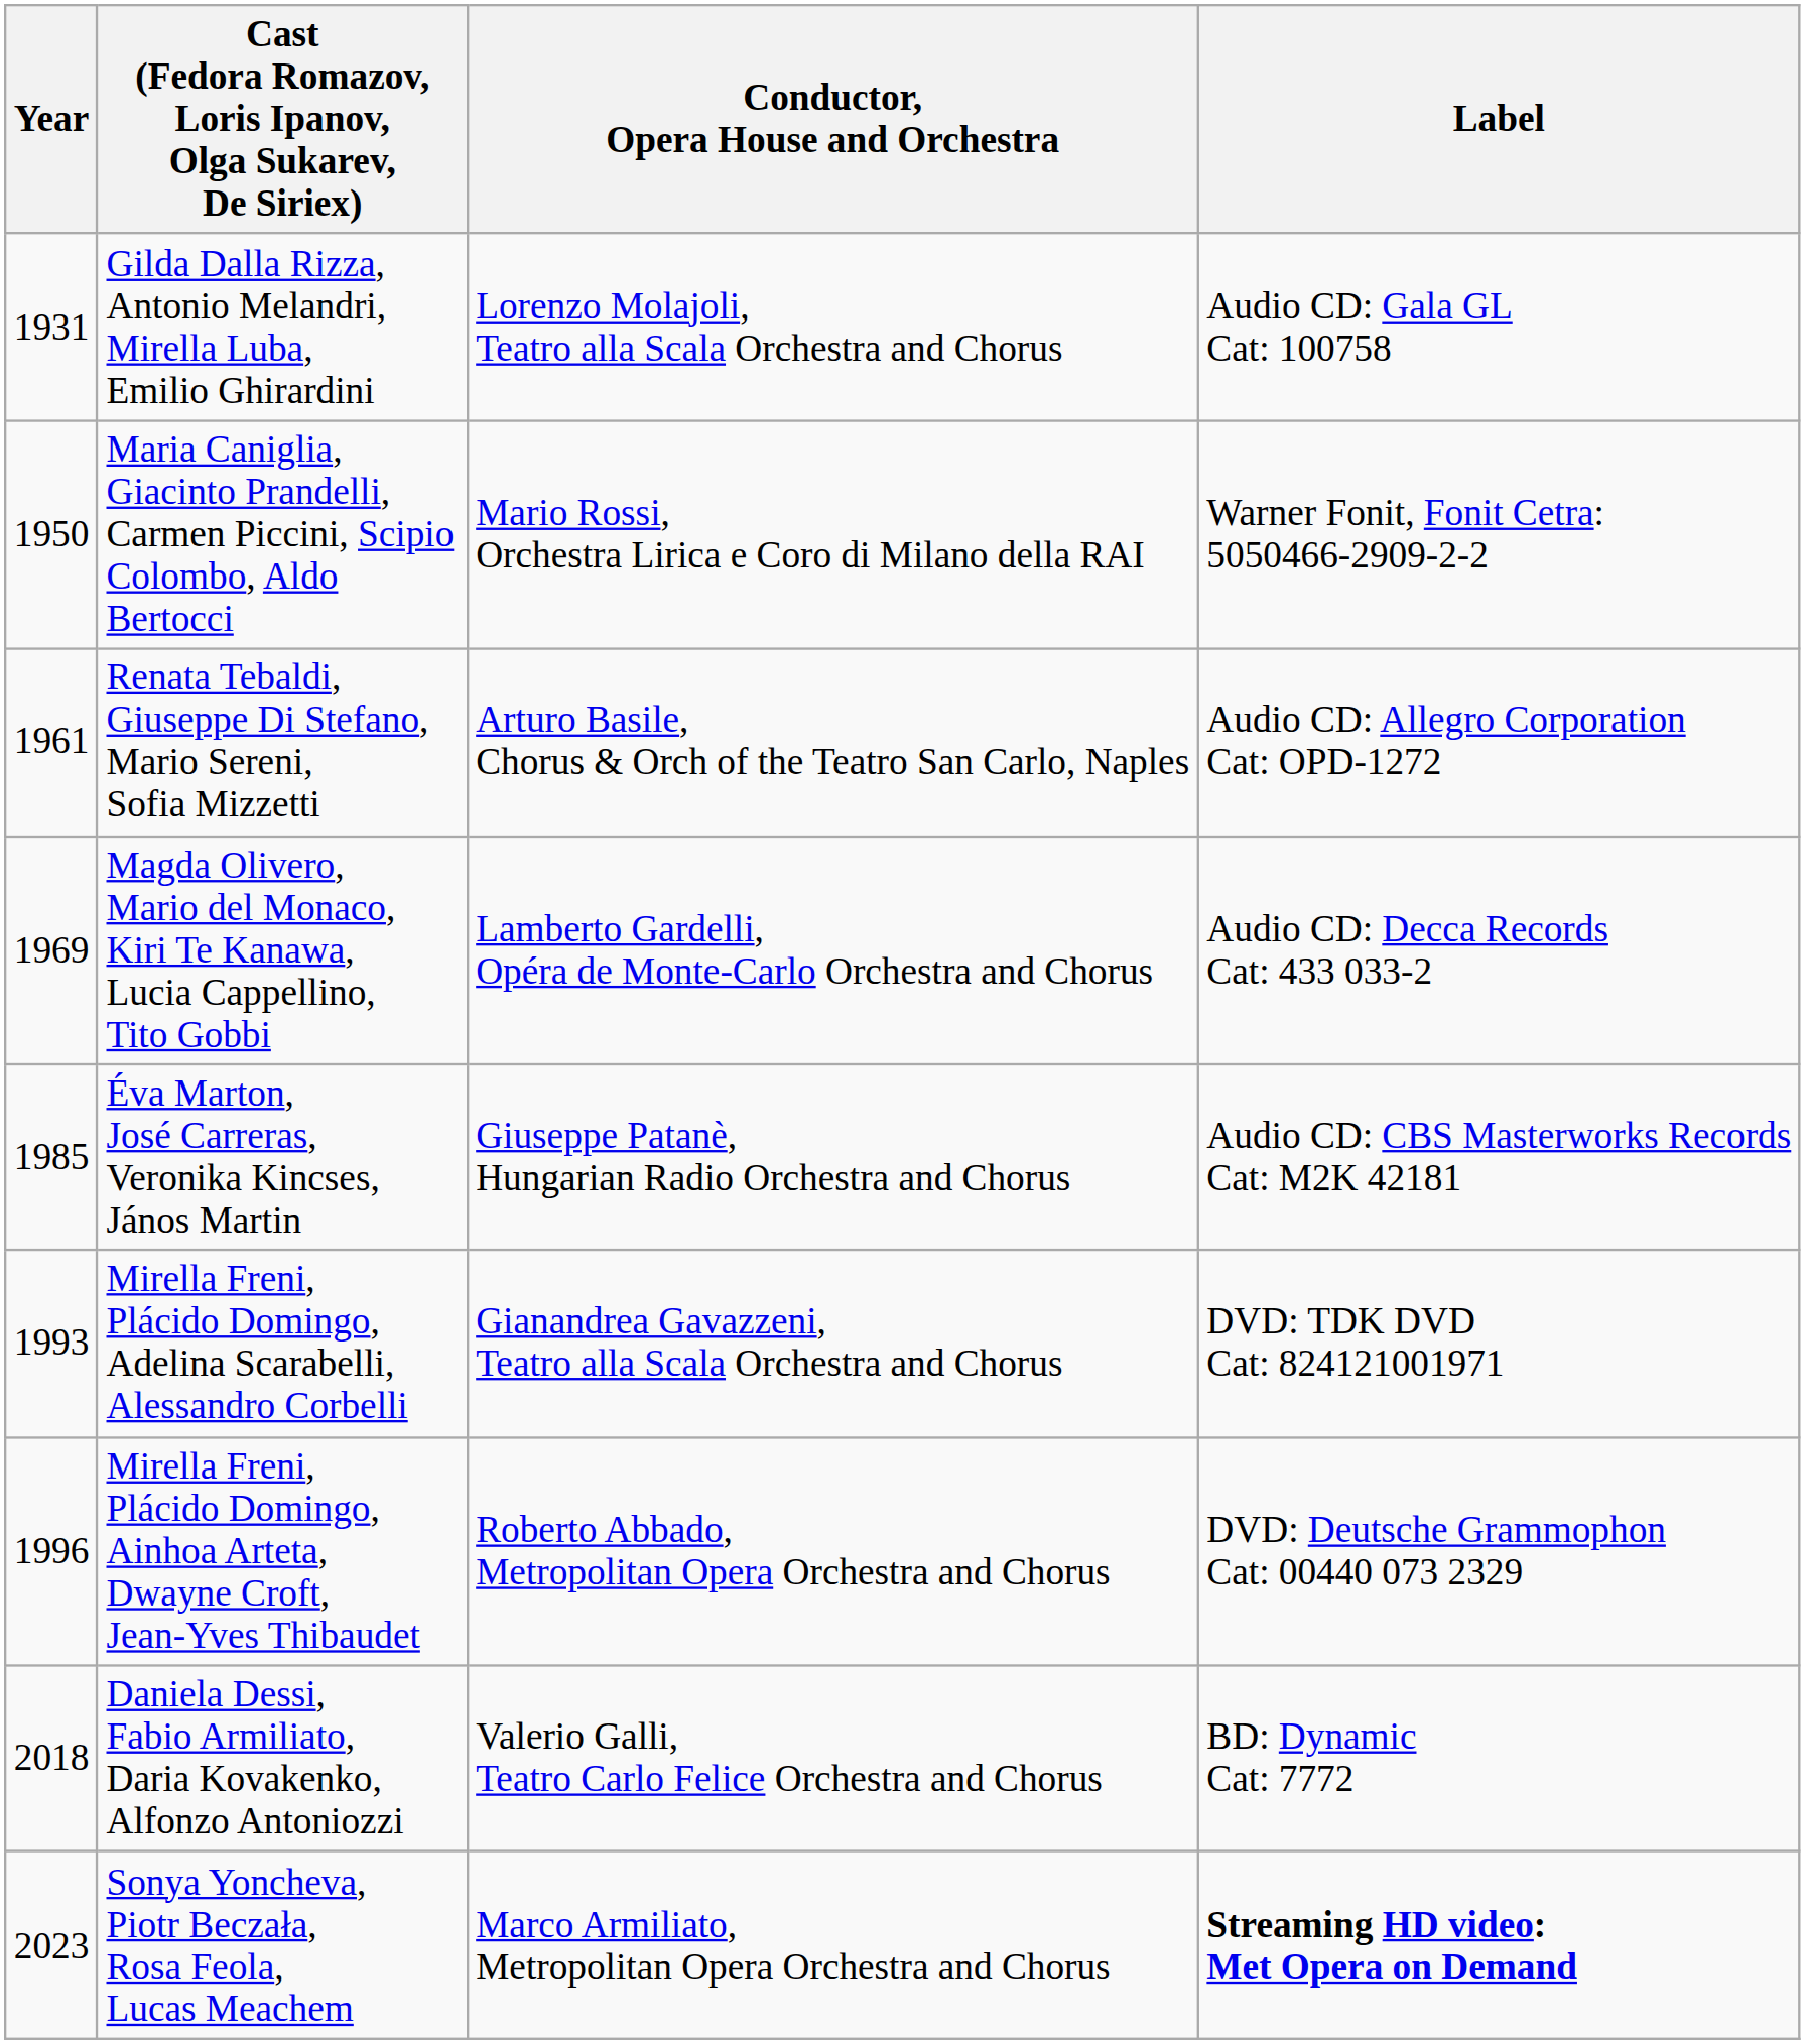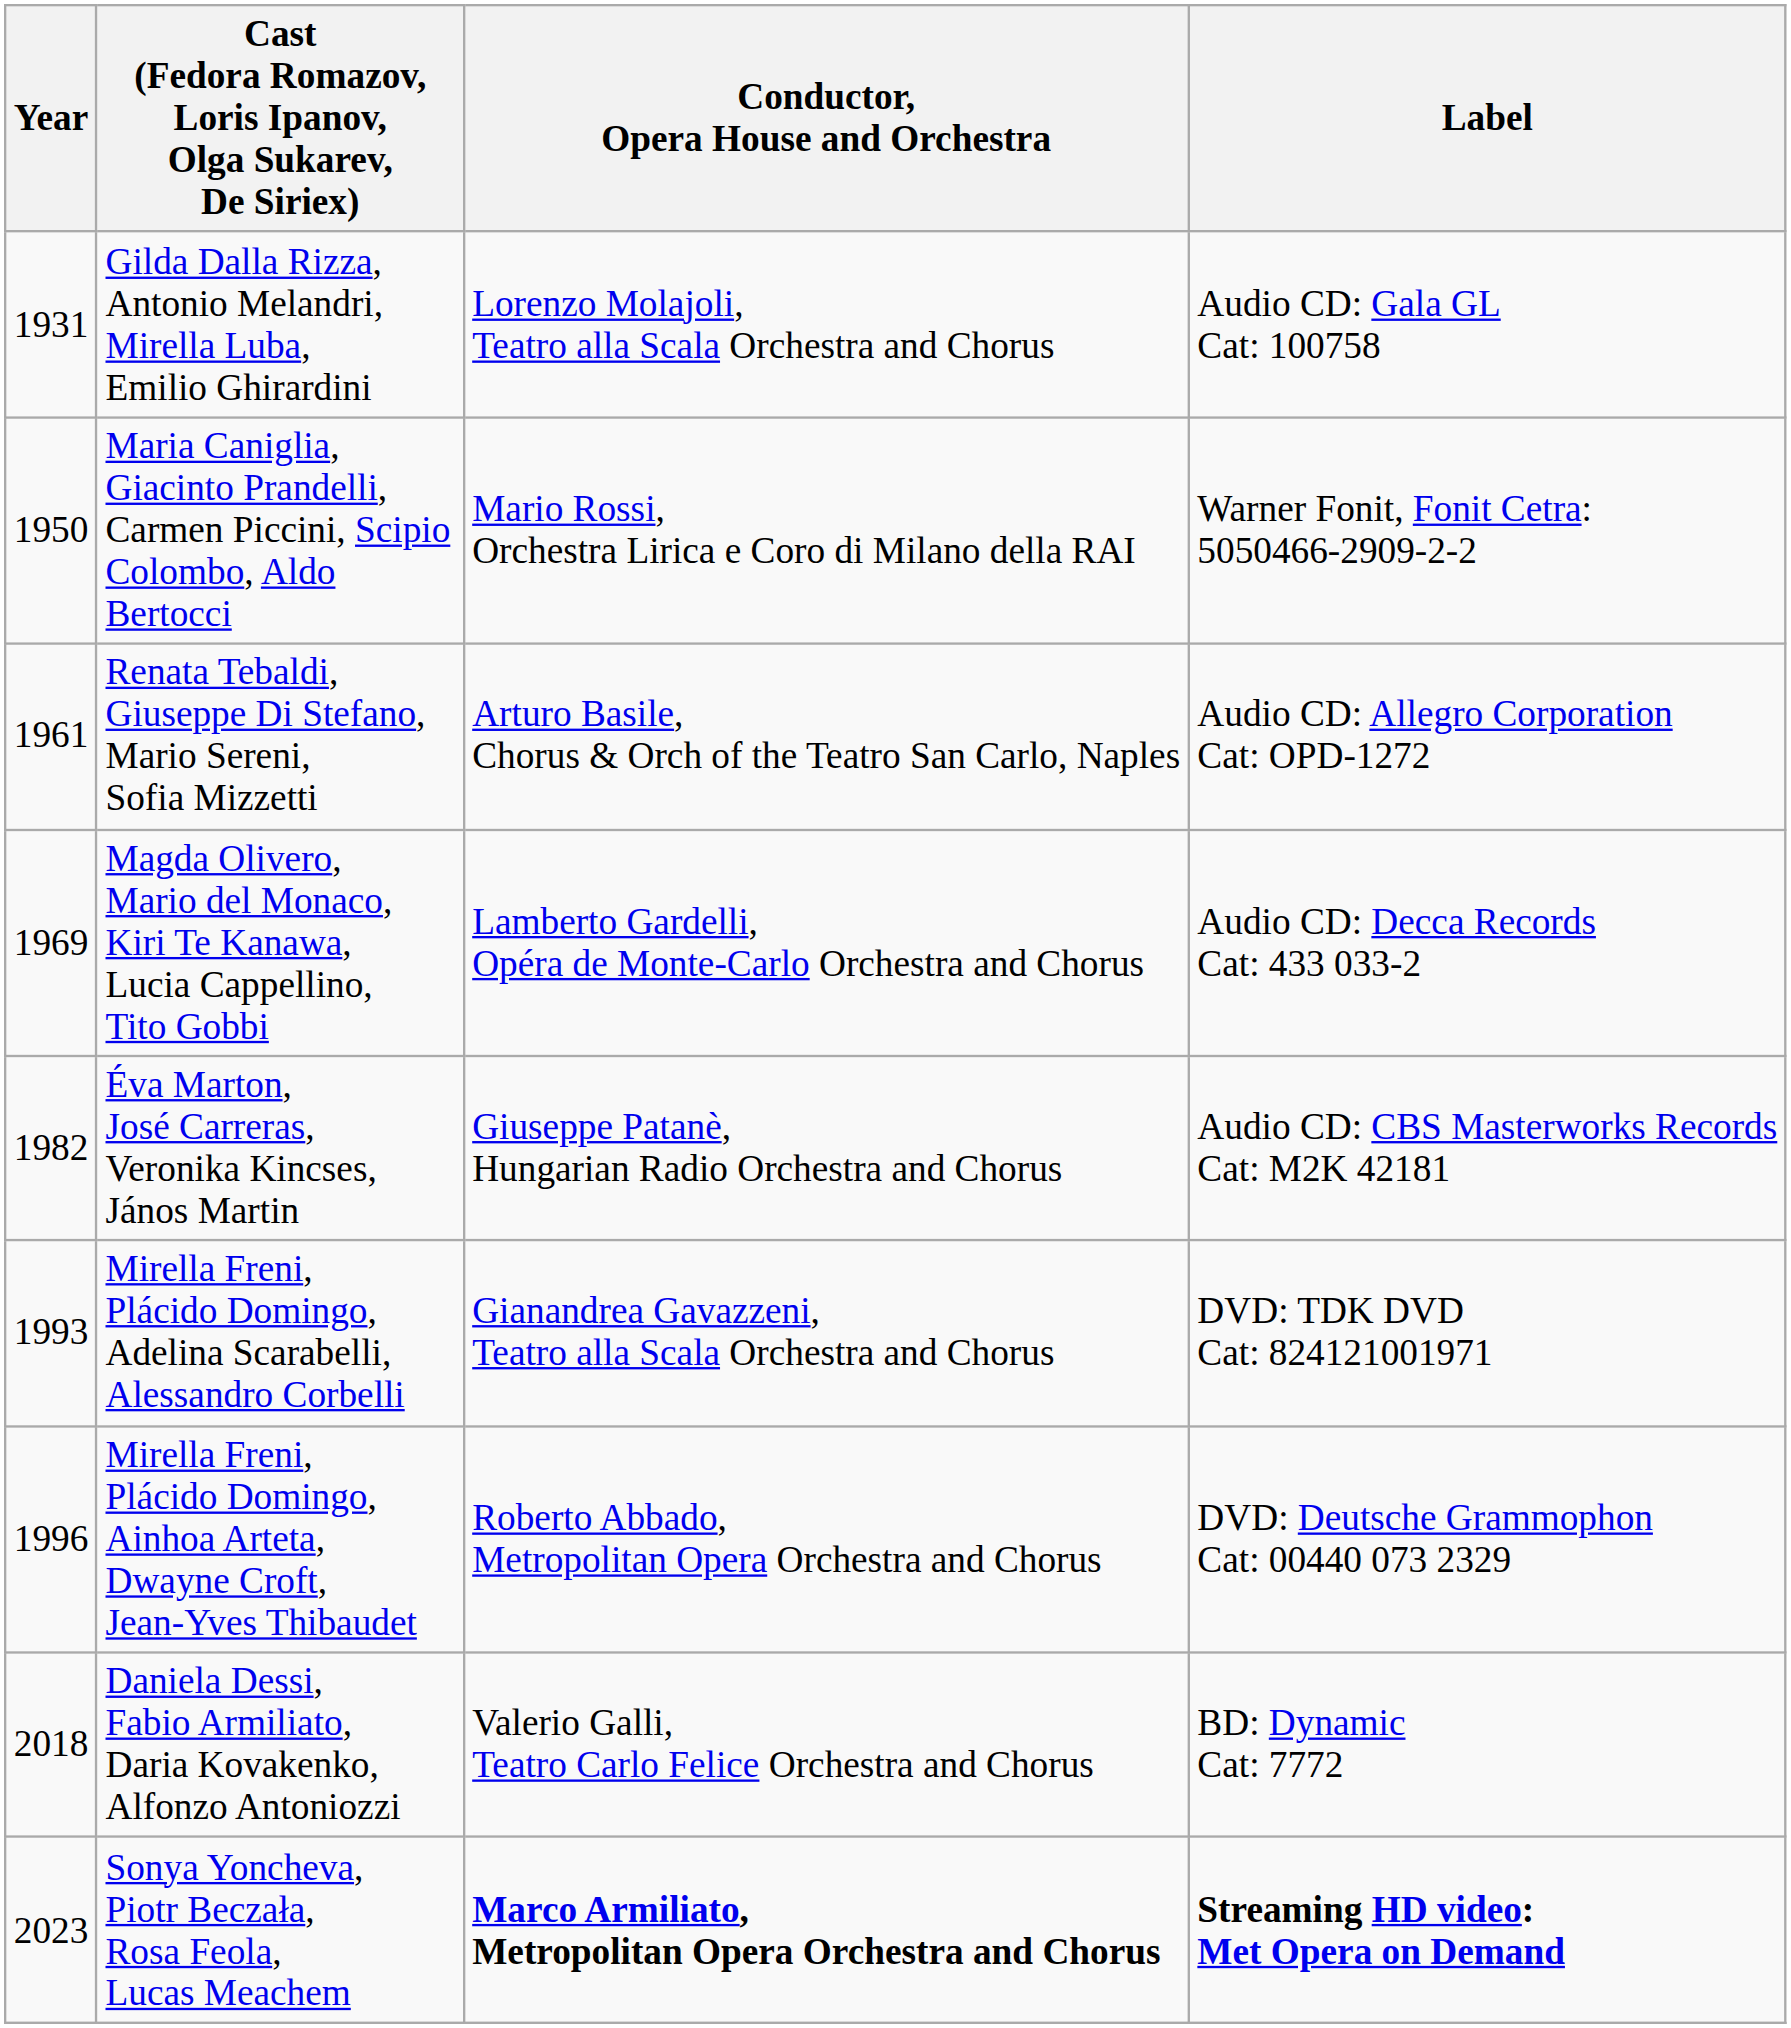 <table class="wikitable">
 <tr>
 <th>Year</th>
 <th Width="150">Cast <br>(Fedora Romazov,<br> Loris Ipanov, <br>Olga Sukarev, <br>De Siriex)</th>
 <th>Conductor,<br>Opera House and Orchestra</th>
 <th>Label</th>
 </tr>
 <tr>
 <td>1931</td>
 <td><a href='#'>Gilda Dalla Rizza</a>,<br>Antonio Melandri,<br> <a href='#'>Mirella Luba</a>,  <br> Emilio Ghirardini</td>
 <td><a href='#'>Lorenzo Molajoli</a>,<br> <a href='#'>Teatro alla Scala</a> Orchestra and Chorus</td>
 <td>Audio CD: <a href='#'>Gala GL</a> <br> Cat: 100758</td>
 </tr>
 <tr>
 <td>1950</td>
 <td><a href='#'>Maria Caniglia</a>, <a href='#'>Giacinto Prandelli</a>, Carmen Piccini, <a href='#'>Scipio Colombo</a>, <a href='#'>Aldo Bertocci</a></td>
 <td><a href='#'>Mario Rossi</a>,<br>Orchestra Lirica e Coro di Milano della RAI</td>
 <td>Warner Fonit, <a href='#'>Fonit Cetra</a>:<br>5050466-2909-2-2</td>
 </tr>
 <tr>
 <td>1961</td>
 <td><a href='#'>Renata Tebaldi</a>,<br><a href='#'>Giuseppe Di Stefano</a>,<br> Mario Sereni,  <br> Sofia Mizzetti</td>
 <td><a href='#'>Arturo Basile</a>,<br> Chorus & Orch of the Teatro San Carlo, Naples</td>
 <td>Audio CD: <a href='#'>Allegro Corporation</a> <br> Cat: OPD-1272</td>
 </tr>
 <tr>
 <td>1969</td>
 <td><a href='#'>Magda Olivero</a>,<br><a href='#'>Mario del Monaco</a>, <a href='#'>Kiri Te Kanawa</a>,<br> Lucia Cappellino,  <br> <a href='#'>Tito Gobbi</a></td>
 <td><a href='#'>Lamberto Gardelli</a>,<br> <a href='#'>Opéra de Monte-Carlo</a> Orchestra and Chorus</td>
 <td>Audio CD: <a href='#'>Decca Records</a> <br> Cat: 433 033-2</td>
 </tr>
 <tr>
-<td>1985</td>
+<td>1982</td>
 <td><a href='#'>Éva Marton</a>,<br><a href='#'>José Carreras</a>,<br> Veronika Kincses,  <br> János Martin</td>
 <td><a href='#'>Giuseppe Patanè</a>,<br> Hungarian Radio Orchestra and Chorus</td>
 <td>Audio CD: <a href='#'>CBS Masterworks Records</a> <br> Cat: M2K 42181</td>
 </tr>
 <tr>
 <td>1993</td>
 <td><a href='#'>Mirella Freni</a>,<br><a href='#'>Plácido Domingo</a>,<br> Adelina Scarabelli,  <br> <a href='#'>Alessandro Corbelli</a></td>
 <td><a href='#'>Gianandrea Gavazzeni</a>,<br> <a href='#'>Teatro alla Scala</a> Orchestra and Chorus</td>
 <td>DVD:  TDK DVD <br> Cat: 824121001971</td>
 </tr>
 <tr>
 <td>1996</td>
 <td><a href='#'>Mirella Freni</a>,<br><a href='#'>Plácido Domingo</a>,<br> <a href='#'>Ainhoa Arteta</a>,  <br><a href='#'>Dwayne Croft</a>, <br><a href='#'>Jean-Yves Thibaudet</a></td>
 <td><a href='#'>Roberto Abbado</a>,<br> <a href='#'>Metropolitan Opera</a> Orchestra and Chorus</td>
 <td>DVD: <a href='#'>Deutsche Grammophon</a> <br> Cat: 00440 073 2329</td>
 </tr>
 <tr>
 <td>2018</td>
 <td><a href='#'>Daniela Dessi</a>,<br><a href='#'>Fabio Armiliato</a>,<br> Daria Kovakenko,  <br>Alfonzo Antoniozzi</td>
 <td>Valerio Galli,<br> <a href='#'>Teatro Carlo Felice</a> Orchestra and Chorus</td>
 <td>BD: <a href='#'>Dynamic</a> <br> Cat: 7772</td>
 </tr>
 <tr>
 <td>2023</td>
 <td><a href='#'>Sonya Yoncheva</a>,<br><a href='#'>Piotr Beczała</a>,<br><a href='#'>Rosa Feola</a>,  <br><a href='#'>Lucas Meachem</a></td>
-<td><a href='#'>Marco Armiliato</a>,<br> Metropolitan Opera Orchestra and Chorus</td>
+<td><strong><a href='#'>Marco Armiliato</a>,<br> Metropolitan Opera Orchestra and Chorus</strong></td>
 <td><strong>Streaming <a href='#'>HD video</a>:<br> <a href='#'>Met Opera on Demand</a></strong></td>
 </tr>
 <tr>
 </tr>
 </table>
